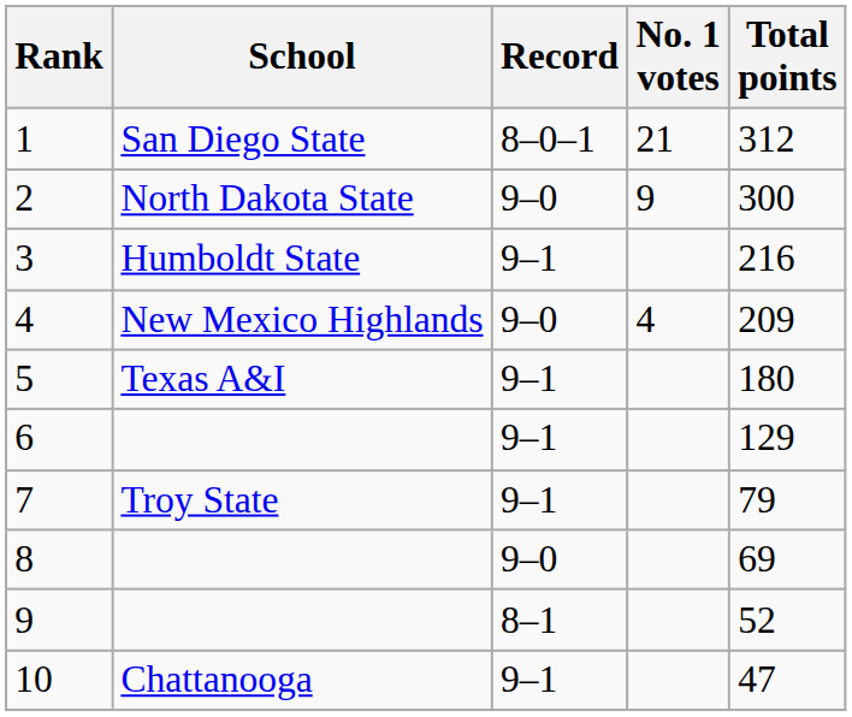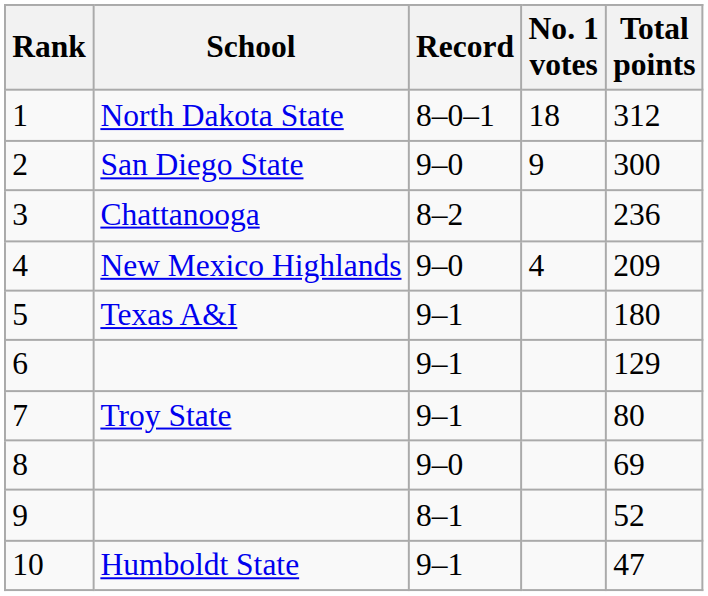 <table class="wikitable">
 <tr>
 <th>Rank</th>
 <th>School</th>
 <th>Record</th>
 <th>No. 1<br>votes</th>
 <th>Total<br>points</th>
 </tr>
 <tr>
 <td>1</td>
-<td><a href='#'>San Diego State</a></td>
+<td><a href='#'>North Dakota State</a></td>
 <td>8–0–1</td>
-<td>21</td>
+<td>18</td>
 <td>312</td>
 </tr>
 <tr>
 <td>2</td>
-<td><a href='#'>North Dakota State</a></td>
+<td><a href='#'>San Diego State</a></td>
 <td>9–0</td>
 <td>9</td>
 <td>300</td>
 </tr>
 <tr>
 <td>3</td>
-<td><a href='#'>Humboldt State</a></td>
-<td>9–1</td>
+<td><a href='#'>Chattanooga</a></td>
+<td>8–2</td>
 <td></td>
-<td>216</td>
+<td>236</td>
 </tr>
 <tr>
 <td>4</td>
 <td><a href='#'>New Mexico Highlands</a></td>
 <td>9–0</td>
 <td>4</td>
 <td>209</td>
 </tr>
 <tr>
 <td>5</td>
 <td><a href='#'>Texas A&I</a></td>
 <td>9–1</td>
 <td></td>
 <td>180</td>
 </tr>
 <tr>
 <td>6</td>
 <td></td>
 <td>9–1</td>
 <td></td>
 <td>129</td>
 </tr>
 <tr>
 <td>7</td>
 <td><a href='#'>Troy State</a></td>
 <td>9–1</td>
 <td></td>
-<td>79</td>
+<td>80</td>
 </tr>
 <tr>
 <td>8</td>
 <td></td>
 <td>9–0</td>
 <td></td>
 <td>69</td>
 </tr>
 <tr>
 <td>9</td>
 <td></td>
 <td>8–1</td>
 <td></td>
 <td>52</td>
 </tr>
 <tr>
 <td>10</td>
-<td><a href='#'>Chattanooga</a></td>
+<td><a href='#'>Humboldt State</a></td>
 <td>9–1</td>
 <td></td>
 <td>47</td>
 </tr>
 </table>
